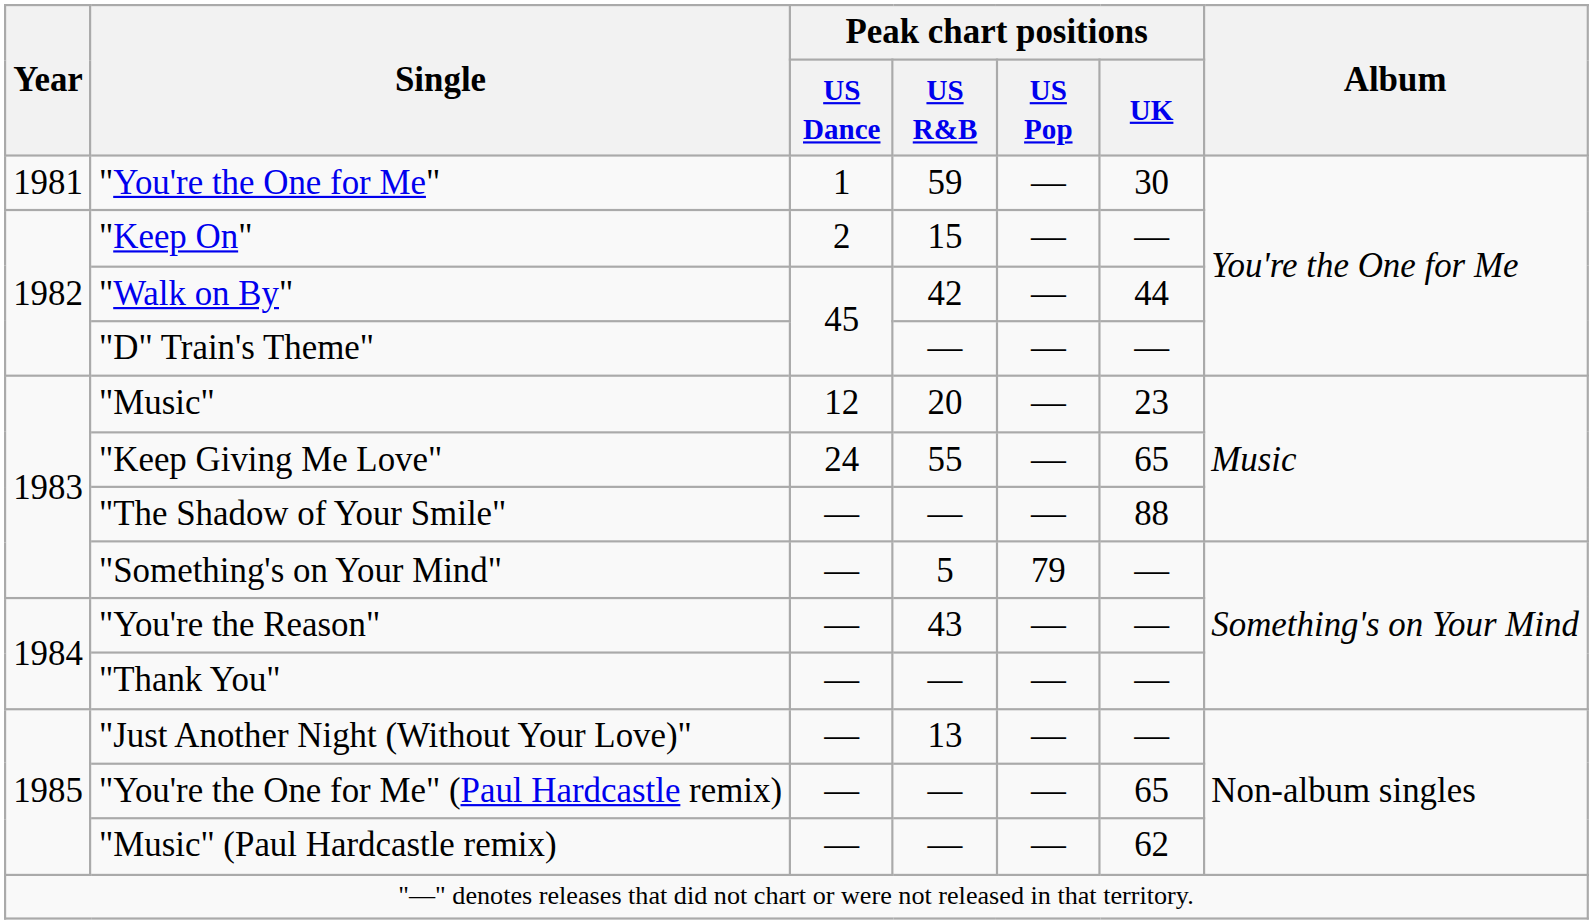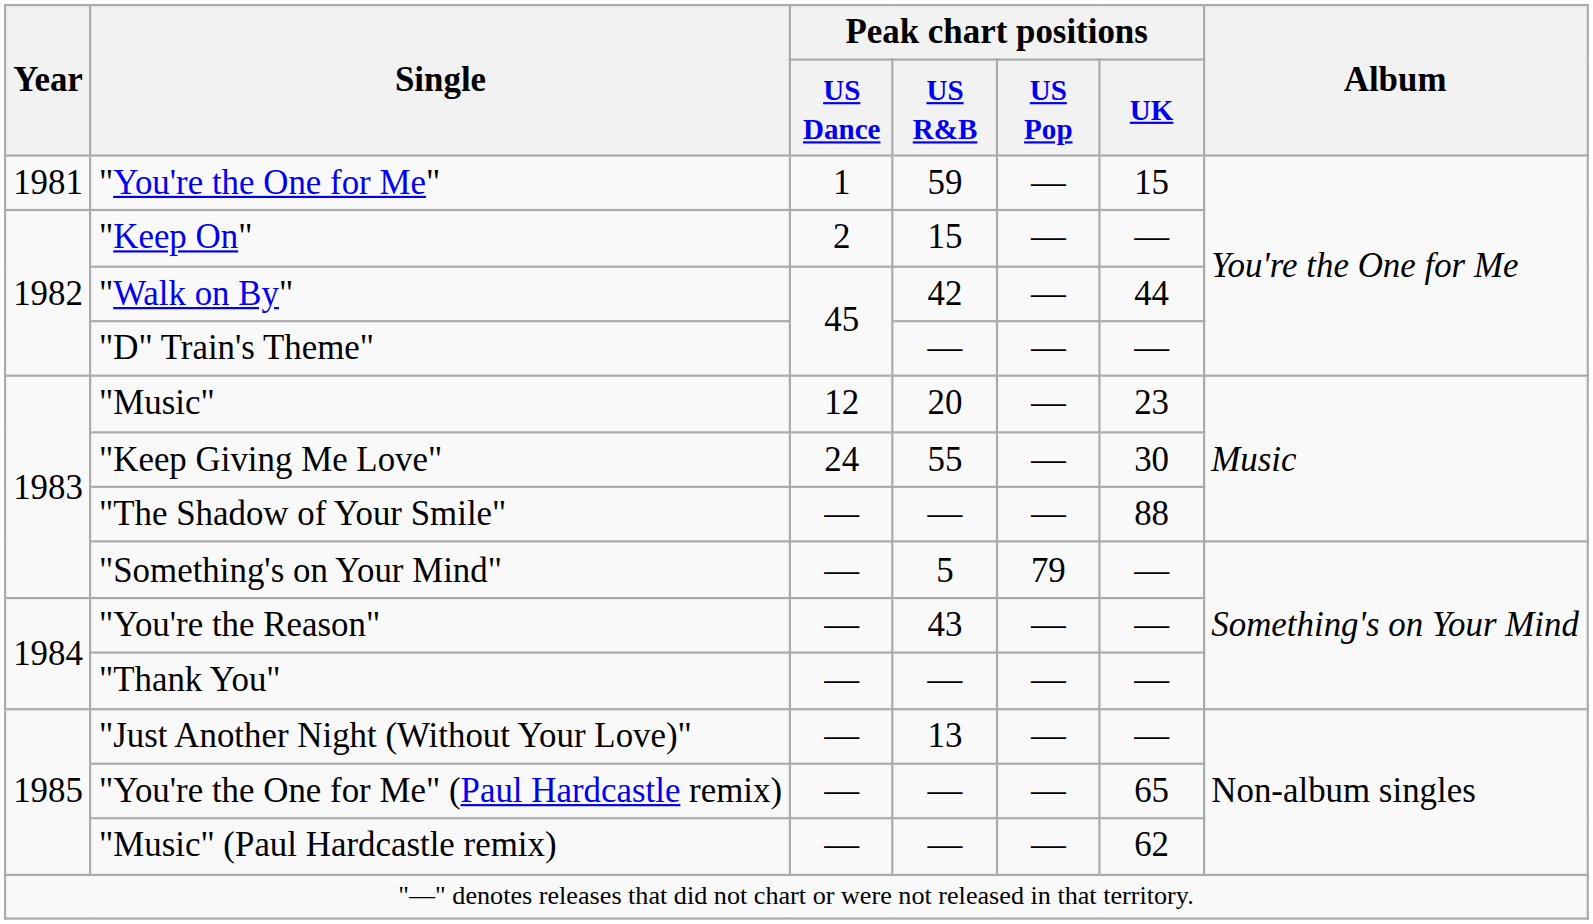 <table class="wikitable">
 <tr>
 <th scope="col" rowspan="2">Year</th>
 <th scope="col" rowspan="2">Single</th>
 <th scope="col" colspan="4">Peak chart positions</th>
 <th scope="col" rowspan="2">Album</th>
 </tr>
 <tr>
 <th style="width:40px;"><small><a href='#'>US Dance</a></small><br></th>
 <th style="width:40px;"><small><a href='#'>US R&B</a></small><br></th>
 <th style="width:40px;"><small><a href='#'>US Pop</a></small><br></th>
 <th style="width:40px;"><small><a href='#'>UK</a></small><br></th>
 </tr>
 <tr>
 <td>1981</td>
 <td>"<a href='#'>You're the One for Me</a>"</td>
 <td align=center>1</td>
 <td align=center>59</td>
 <td align=center>―</td>
-<td align=center>30</td>
+<td align=center>15</td>
 <td rowspan="4"><em>You're the One for Me</em></td>
 </tr>
 <tr>
 <td rowspan="3">1982</td>
 <td>"<a href='#'>Keep On</a>"</td>
 <td align=center>2</td>
 <td align=center>15</td>
 <td align=center>―</td>
 <td align=center>―</td>
 </tr>
 <tr>
 <td>"<a href='#'>Walk on By</a>"</td>
 <td rowspan="2" style="text-align:center;">45</td>
 <td align=center>42</td>
 <td align=center>―</td>
 <td align=center>44</td>
 </tr>
 <tr>
 <td>"D" Train's Theme"</td>
 <td align=center>―</td>
 <td align=center>―</td>
 <td align=center>―</td>
 </tr>
 <tr>
 <td rowspan="4">1983</td>
 <td>"Music"</td>
 <td align=center>12</td>
 <td align=center>20</td>
 <td align=center>―</td>
 <td align=center>23</td>
 <td rowspan="3"><em>Music</em></td>
 </tr>
 <tr>
 <td>"Keep Giving Me Love"</td>
 <td align=center>24</td>
 <td align=center>55</td>
 <td align=center>―</td>
-<td align=center>65</td>
+<td align=center>30</td>
 </tr>
 <tr>
 <td>"The Shadow of Your Smile"</td>
 <td align=center>—</td>
 <td align=center>—</td>
 <td align=center>―</td>
 <td align=center>88</td>
 </tr>
 <tr>
 <td>"Something's on Your Mind"</td>
 <td align=center>―</td>
 <td align=center>5</td>
 <td align=center>79</td>
 <td align=center>―</td>
 <td rowspan="3"><em>Something's on Your Mind</em></td>
 </tr>
 <tr>
 <td rowspan="2">1984</td>
 <td>"You're the Reason"</td>
 <td align=center>―</td>
 <td align=center>43</td>
 <td align=center>—</td>
 <td align=center>―</td>
 </tr>
 <tr>
 <td>"Thank You"</td>
 <td align=center>―</td>
 <td align=center>―</td>
 <td align=center>—</td>
 <td align=center>―</td>
 </tr>
 <tr>
 <td rowspan="3">1985</td>
 <td>"Just Another Night (Without Your Love)"</td>
 <td align=center>―</td>
 <td align=center>13</td>
 <td align=center>―</td>
 <td align=center>―</td>
 <td rowspan="3">Non-album singles</td>
 </tr>
 <tr>
 <td>"You're the One for Me" (<a href='#'>Paul Hardcastle</a> remix)</td>
 <td align=center>―</td>
 <td align=center>―</td>
 <td align=center>―</td>
 <td align=center>65</td>
 </tr>
 <tr>
 <td>"Music" (Paul Hardcastle remix)</td>
 <td align=center>―</td>
 <td align=center>―</td>
 <td align=center>―</td>
 <td align=center>62</td>
 </tr>
 <tr>
 <td colspan="7" style="text-align:center; font-size:9pt;">"—" denotes releases that did not chart or were not released in that territory.</td>
 </tr>
 </table>
